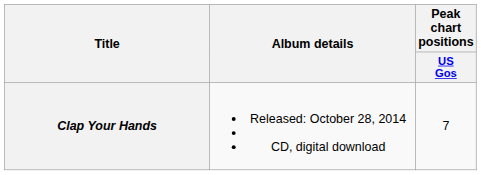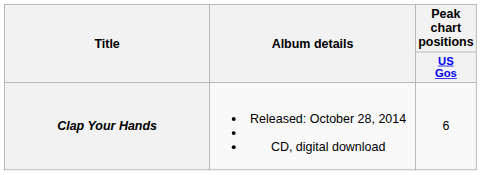 <table class="wikitable plainrowheaders" style="text-align:center;">
 <tr>
 <th scope="col" rowspan="2" style="width:16em;">Title</th>
 <th scope="col" rowspan="2" style="width:16em;">Album details</th>
 <th scope="col" colspan="1">Peak chart positions</th>
 </tr>
 <tr>
 <th style="width:3em; font-size:90%"><a href='#'>US<br>Gos</a></th>
 </tr>
 <tr>
 <th scope="row"><em>Clap Your Hands</em></th>
 <td><br><ul><li>Released: October 28, 2014</li><li></li><li>CD, digital download</li></ul></td>
-<td>7</td>
+<td>6</td>
 </tr>
 </table>
